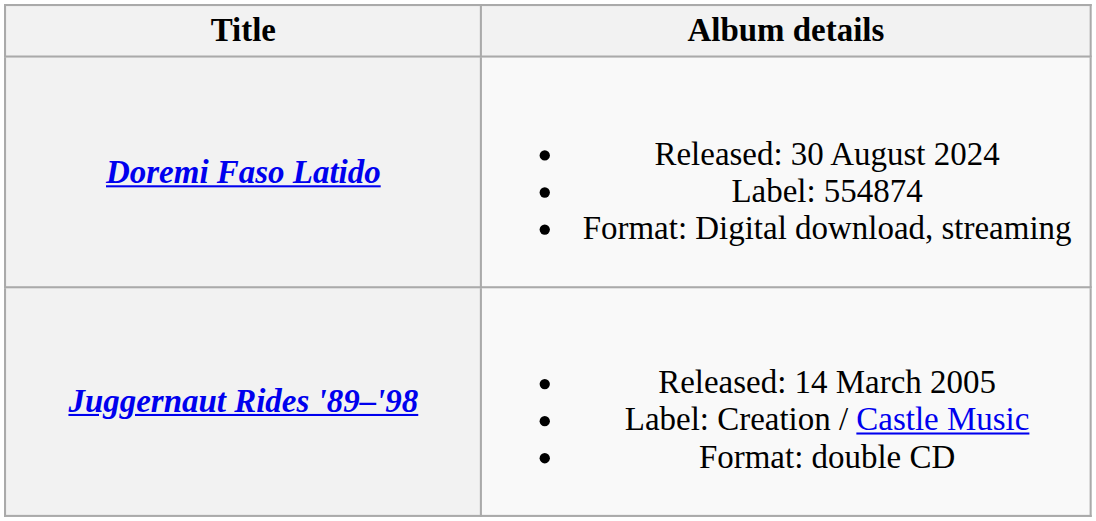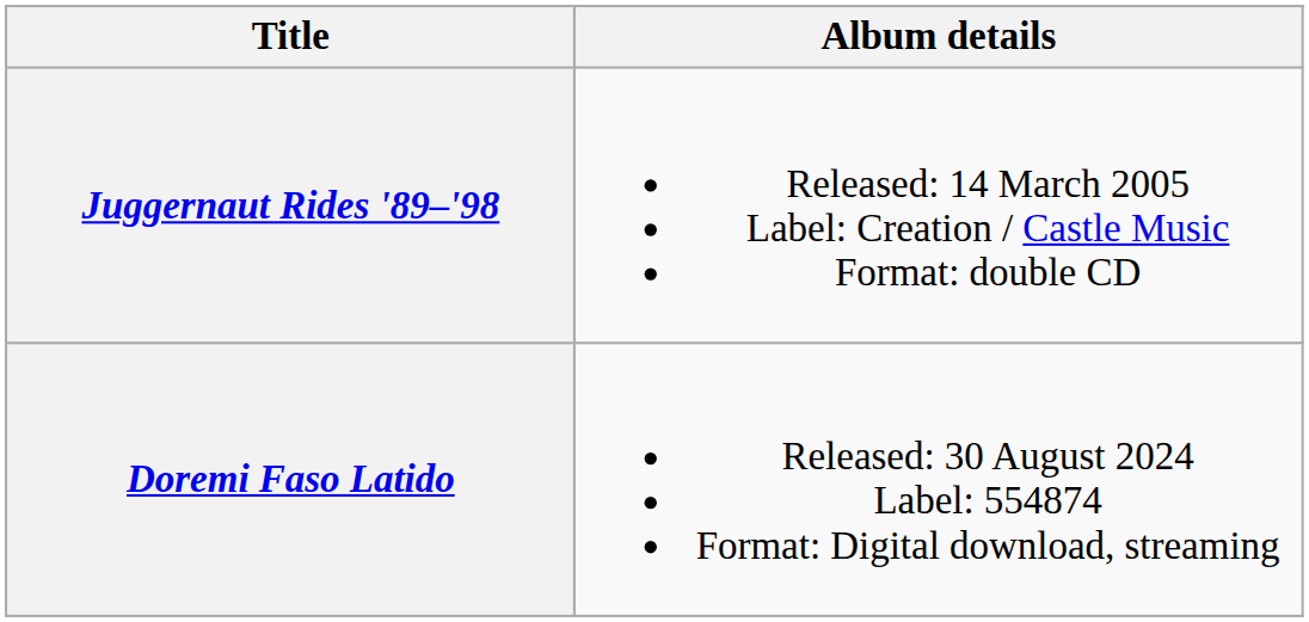 <table class="wikitable plainrowheaders" style="text-align:center">
 <tr>
 <th scope="col" style="width:14em">Title</th>
 <th scope="col" style="width:18em">Album details</th>
 </tr>
 <tr>
+<th scope="row"><em><a href='#'>Juggernaut Rides '89–'98</a></em></th>
+<td><br><ul><li>Released: 14 March 2005</li><li>Label: Creation / <a href='#'>Castle Music</a></li><li>Format:  double CD</li></ul></td>
+</tr>
+<tr>
 <th scope="row"><em><a href='#'>Doremi Faso Latido</a></em></th>
 <td><br><ul><li>Released: 30 August 2024</li><li>Label: 554874</li><li>Format:  Digital download, streaming</li></ul></td>
 </tr>
-<tr>
-<th scope="row"><em><a href='#'>Juggernaut Rides '89–'98</a></em></th>
-<td><br><ul><li>Released: 14 March 2005</li><li>Label: Creation / <a href='#'>Castle Music</a></li><li>Format:  double CD</li></ul></td>
-</tr>
 </table>
